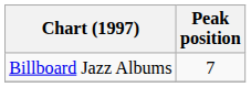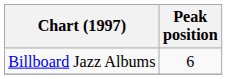 <table class="wikitable">
 <tr>
 <th>Chart (1997)</th>
 <th>Peak<br>position</th>
 </tr>
 <tr>
 <td><a href='#'>Billboard</a> Jazz Albums</td>
-<td align=center>7</td>
+<td align=center>6</td>
 </tr>
 <tr>
 </tr>
 </table>
